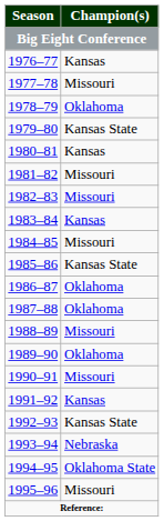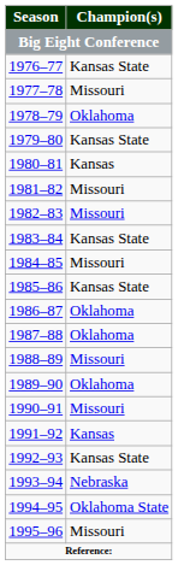 <table class="wikitable">
 <tr>
 <th style="background:#003300;color:white;">Season</th>
 <th style="background:#003300;color:white;">Champion(s)</th>
 </tr>
 <tr>
 <th colspan="2" style="background:#949CA1;color:white;"><strong>Big Eight Conference</strong></th>
 </tr>
 <tr>
 <td><a href='#'>1976–77</a></td>
-<td>Kansas</td>
+<td>Kansas State</td>
 </tr>
 <tr>
 <td><a href='#'>1977–78</a></td>
 <td>Missouri</td>
 </tr>
 <tr>
 <td><a href='#'>1978–79</a></td>
 <td><a href='#'>Oklahoma</a></td>
 </tr>
 <tr>
 <td><a href='#'>1979–80</a></td>
 <td>Kansas State</td>
 </tr>
 <tr>
 <td><a href='#'>1980–81</a></td>
 <td>Kansas</td>
 </tr>
 <tr>
 <td><a href='#'>1981–82</a></td>
 <td>Missouri</td>
 </tr>
 <tr>
 <td><a href='#'>1982–83</a></td>
 <td><a href='#'>Missouri</a></td>
 </tr>
 <tr>
 <td><a href='#'>1983–84</a></td>
-<td><a href='#'>Kansas</a></td>
+<td>Kansas State</td>
 </tr>
 <tr>
 <td><a href='#'>1984–85</a></td>
 <td>Missouri</td>
 </tr>
 <tr>
 <td><a href='#'>1985–86</a></td>
 <td>Kansas State</td>
 </tr>
 <tr>
 <td><a href='#'>1986–87</a></td>
 <td><a href='#'>Oklahoma</a></td>
 </tr>
 <tr>
 <td><a href='#'>1987–88</a></td>
 <td><a href='#'>Oklahoma</a></td>
 </tr>
 <tr>
 <td><a href='#'>1988–89</a></td>
 <td><a href='#'>Missouri</a></td>
 </tr>
 <tr>
 <td><a href='#'>1989–90</a></td>
 <td><a href='#'>Oklahoma</a></td>
 </tr>
 <tr>
 <td><a href='#'>1990–91</a></td>
 <td><a href='#'>Missouri</a></td>
 </tr>
 <tr>
 <td><a href='#'>1991–92</a></td>
 <td><a href='#'>Kansas</a></td>
 </tr>
 <tr>
 <td><a href='#'>1992–93</a></td>
 <td>Kansas State</td>
 </tr>
 <tr>
 <td><a href='#'>1993–94</a></td>
 <td><a href='#'>Nebraska</a></td>
 </tr>
 <tr>
 <td><a href='#'>1994–95</a></td>
 <td><a href='#'>Oklahoma State</a></td>
 </tr>
 <tr>
 <td><a href='#'>1995–96</a></td>
 <td>Missouri</td>
 </tr>
 <tr>
 <td colspan="2"  style="font-size:8pt; text-align:center;"><strong>Reference:</strong></td>
 </tr>
 </table>
